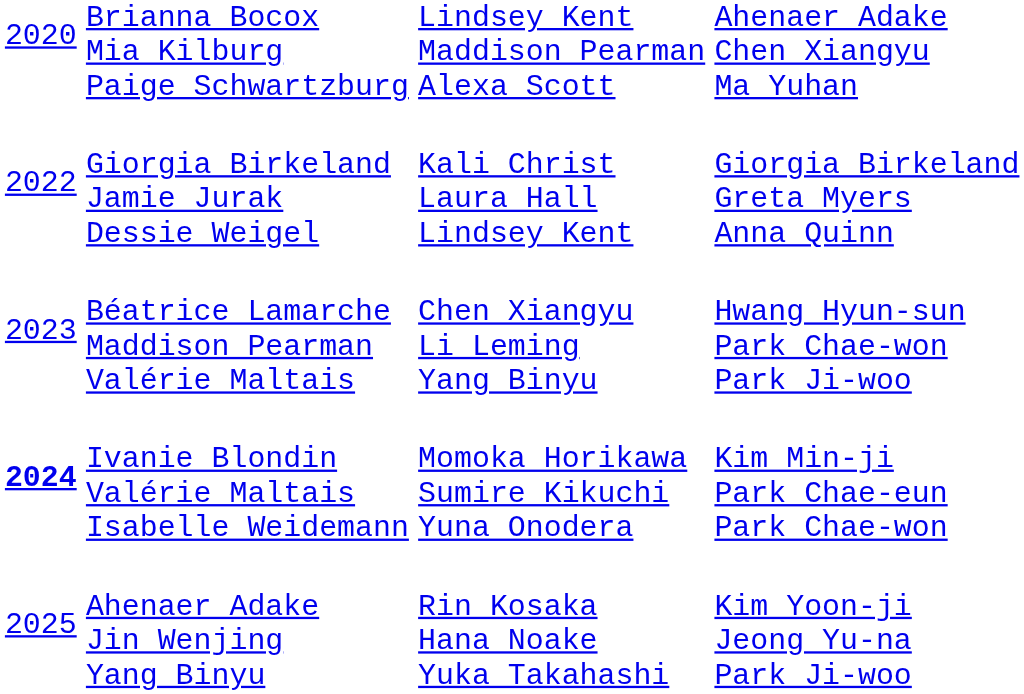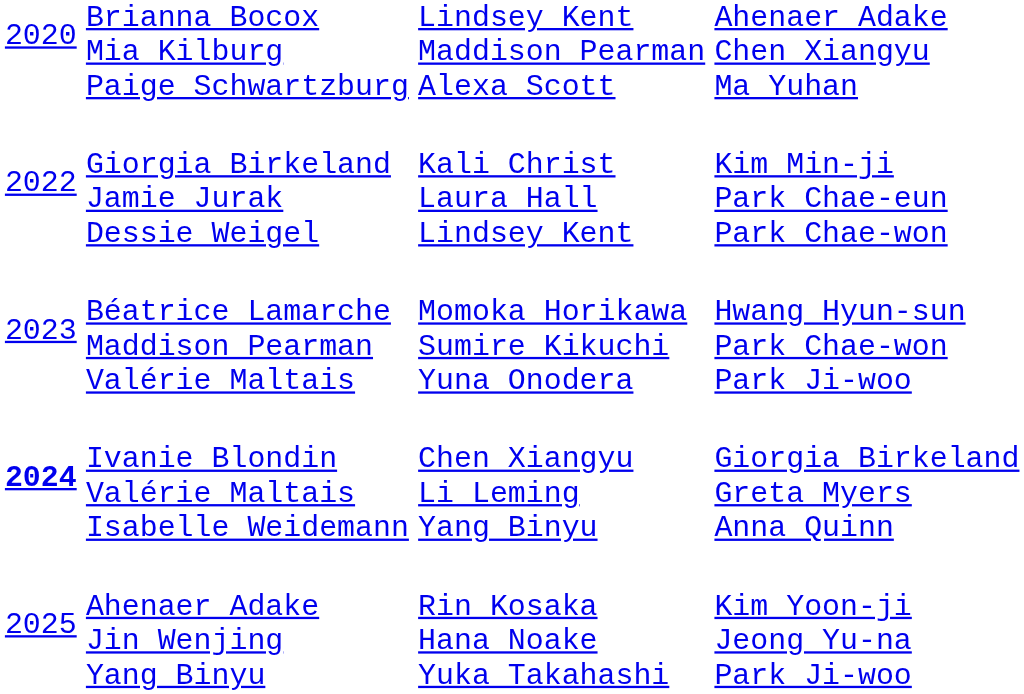 <table>
 <tr>
 <td><a href='#'>2020</a></td>
 <td><br><a href='#'>Brianna Bocox</a><br><a href='#'>Mia Kilburg</a><br><a href='#'>Paige Schwartzburg</a></td>
 <td><br><a href='#'>Lindsey Kent</a><br><a href='#'>Maddison Pearman</a><br><a href='#'>Alexa Scott</a></td>
 <td><br><a href='#'>Ahenaer Adake</a><br><a href='#'>Chen Xiangyu</a><br><a href='#'>Ma Yuhan</a></td>
 </tr>
 <tr>
 <td><a href='#'>2022</a></td>
 <td><br><a href='#'>Giorgia Birkeland</a><br><a href='#'>Jamie Jurak</a><br><a href='#'>Dessie Weigel</a></td>
 <td><br><a href='#'>Kali Christ</a><br><a href='#'>Laura Hall</a><br><a href='#'>Lindsey Kent</a></td>
-<td><br><a href='#'>Giorgia Birkeland</a><br><a href='#'>Greta Myers</a><br><a href='#'>Anna Quinn</a></td>
+<td><br><a href='#'>Kim Min-ji</a><br><a href='#'>Park Chae-eun</a><br><a href='#'>Park Chae-won</a></td>
 </tr>
 <tr>
 <td><a href='#'>2023</a></td>
 <td><br><a href='#'>Béatrice Lamarche</a><br><a href='#'>Maddison Pearman</a><br><a href='#'>Valérie Maltais</a></td>
-<td><br><a href='#'>Chen Xiangyu</a><br><a href='#'>Li Leming</a><br><a href='#'>Yang Binyu</a></td>
+<td><br><a href='#'>Momoka Horikawa</a><br><a href='#'>Sumire Kikuchi</a><br><a href='#'>Yuna Onodera</a></td>
 <td><br><a href='#'>Hwang Hyun-sun</a><br><a href='#'>Park Chae-won</a><br><a href='#'>Park Ji-woo</a></td>
 </tr>
 <tr>
 <td><strong><a href='#'>2024</a></strong></td>
 <td><br><a href='#'>Ivanie Blondin</a><br><a href='#'>Valérie Maltais</a><br><a href='#'>Isabelle Weidemann</a></td>
-<td><br><a href='#'>Momoka Horikawa</a><br><a href='#'>Sumire Kikuchi</a><br><a href='#'>Yuna Onodera</a></td>
-<td><br><a href='#'>Kim Min-ji</a><br><a href='#'>Park Chae-eun</a><br><a href='#'>Park Chae-won</a></td>
+<td><br><a href='#'>Chen Xiangyu</a><br><a href='#'>Li Leming</a><br><a href='#'>Yang Binyu</a></td>
+<td><br><a href='#'>Giorgia Birkeland</a><br><a href='#'>Greta Myers</a><br><a href='#'>Anna Quinn</a></td>
 </tr>
 <tr>
 <td><a href='#'>2025</a></td>
 <td><br><a href='#'>Ahenaer Adake</a><br><a href='#'>Jin Wenjing</a><br><a href='#'>Yang Binyu</a></td>
 <td><br><a href='#'>Rin Kosaka</a><br><a href='#'>Hana Noake</a><br><a href='#'>Yuka Takahashi</a></td>
 <td><br><a href='#'>Kim Yoon-ji</a><br><a href='#'>Jeong Yu-na</a><br><a href='#'>Park Ji-woo</a></td>
 </tr>
 </table>
